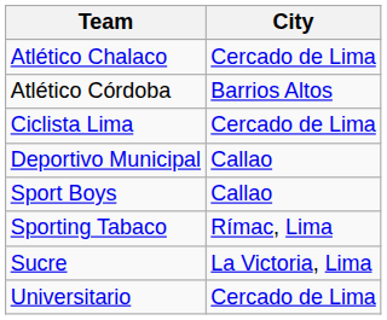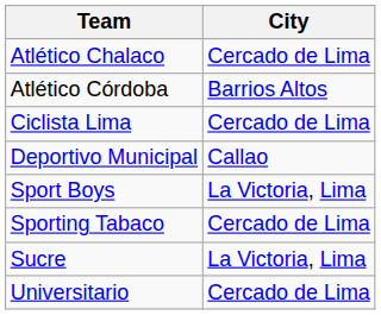 <table class="wikitable sortable">
 <tr>
 <th>Team</th>
 <th>City</th>
 </tr>
 <tr>
 <td><a href='#'>Atlético Chalaco</a></td>
 <td><a href='#'>Cercado de Lima</a></td>
 </tr>
 <tr>
 <td>Atlético Córdoba</td>
 <td><a href='#'>Barrios Altos</a></td>
 </tr>
 <tr>
 <td><a href='#'>Ciclista Lima</a></td>
 <td><a href='#'>Cercado de Lima</a></td>
 </tr>
 <tr>
 <td><a href='#'>Deportivo Municipal</a></td>
 <td><a href='#'>Callao</a></td>
 </tr>
 <tr>
 <td><a href='#'>Sport Boys</a></td>
-<td><a href='#'>Callao</a></td>
+<td><a href='#'>La Victoria</a>, <a href='#'>Lima</a></td>
 </tr>
 <tr>
 <td><a href='#'>Sporting Tabaco</a></td>
-<td><a href='#'>Rímac</a>, <a href='#'>Lima</a></td>
+<td><a href='#'>Cercado de Lima</a></td>
 </tr>
 <tr>
 <td><a href='#'>Sucre</a></td>
 <td><a href='#'>La Victoria</a>, <a href='#'>Lima</a></td>
 </tr>
 <tr>
 <td><a href='#'>Universitario</a></td>
 <td><a href='#'>Cercado de Lima</a></td>
 </tr>
 </table>
